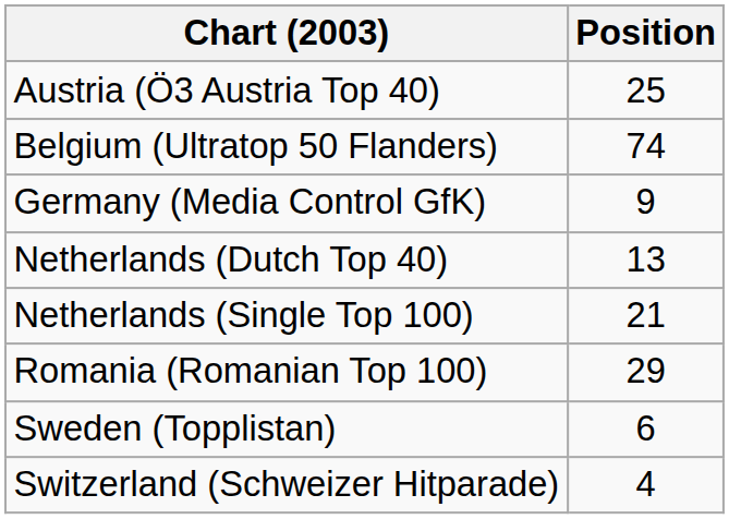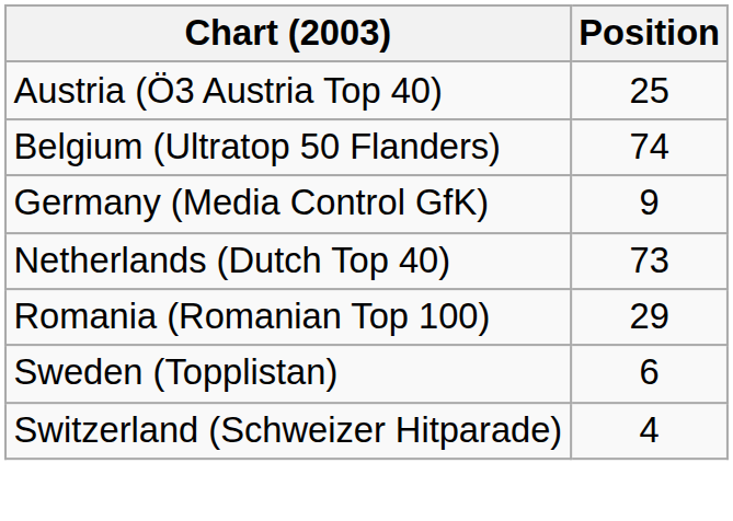 <table class="wikitable sortable">
 <tr>
 <th>Chart (2003)</th>
 <th>Position</th>
 </tr>
 <tr>
 <td>Austria (Ö3 Austria Top 40)</td>
 <td align="center">25</td>
 </tr>
 <tr>
 <td>Belgium (Ultratop 50 Flanders)</td>
 <td align="center">74</td>
 </tr>
 <tr>
 <td>Germany (Media Control GfK)</td>
 <td align="center">9</td>
 </tr>
 <tr>
 <td>Netherlands (Dutch Top 40)</td>
-<td align="center">13</td>
-</tr>
-<tr>
-<td>Netherlands (Single Top 100)</td>
-<td align="center">21</td>
+<td align="center">73</td>
 </tr>
 <tr>
 <td>Romania (Romanian Top 100)</td>
 <td align="center">29</td>
 </tr>
 <tr>
 <td>Sweden (Topplistan)</td>
 <td align="center">6</td>
 </tr>
 <tr>
 <td>Switzerland (Schweizer Hitparade)</td>
 <td align="center">4</td>
 </tr>
 </table>
